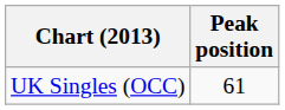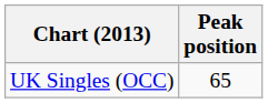 <table class="wikitable">
 <tr>
 <th>Chart (2013)</th>
 <th>Peak<br>position</th>
 </tr>
 <tr>
 <td><a href='#'>UK Singles</a> (<a href='#'>OCC</a>)</td>
-<td style="text-align:center;">61</td>
+<td style="text-align:center;">65</td>
 </tr>
 </table>
